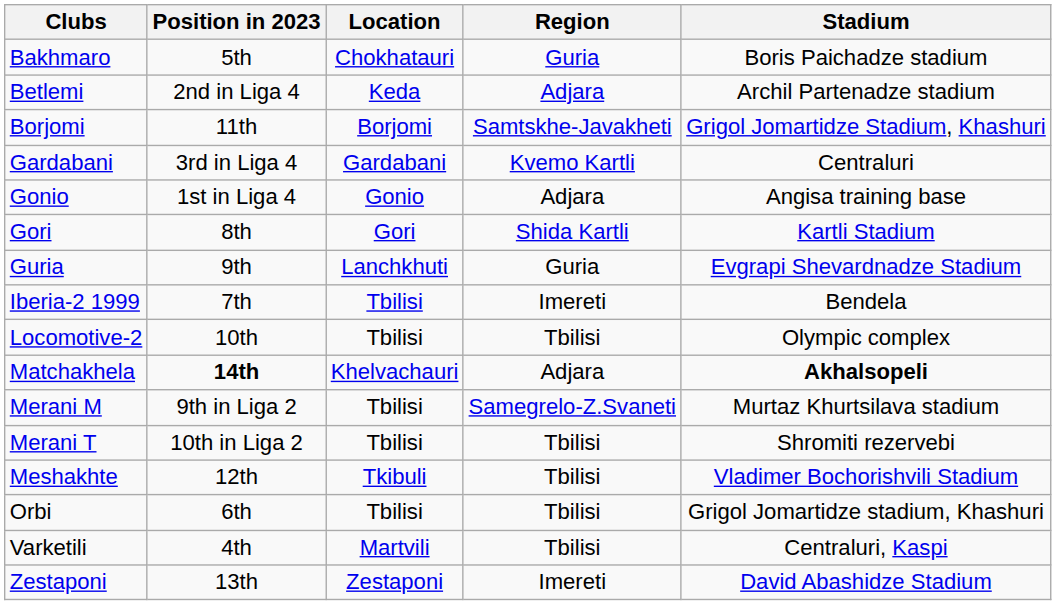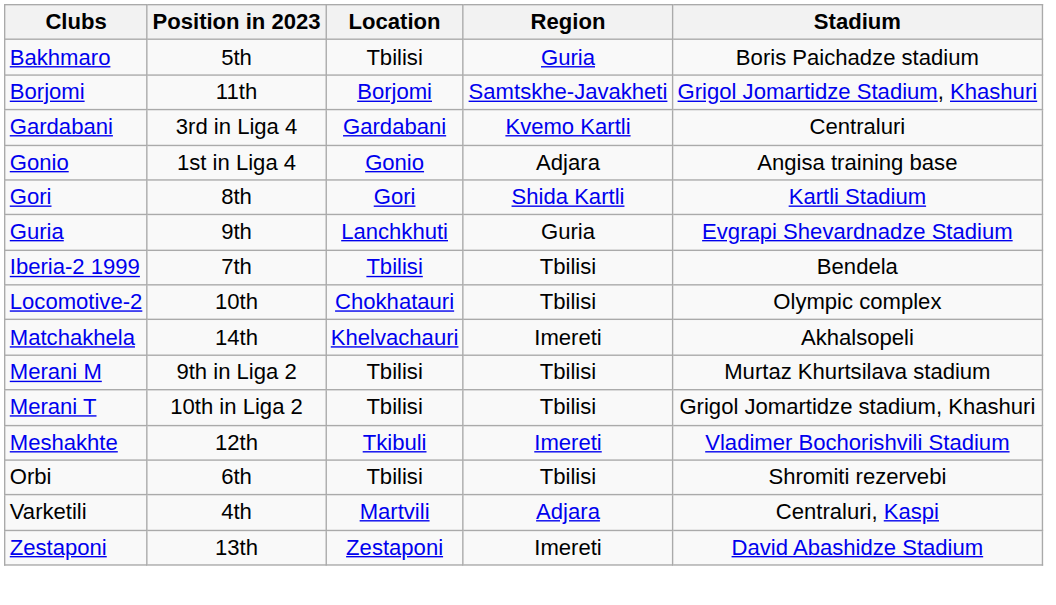 <table class="wikitable sortable" style="text-align:center;">
 <tr>
 <th>Clubs</th>
 <th>Position in 2023</th>
 <th>Location</th>
 <th>Region</th>
 <th>Stadium</th>
 </tr>
 <tr>
 <td style="text-align:left;"><a href='#'>Bakhmaro</a></td>
 <td>5th</td>
-<td><a href='#'>Chokhatauri</a></td>
+<td>Tbilisi</td>
 <td><a href='#'>Guria</a></td>
 <td>Boris Paichadze stadium</td>
-</tr>
-<tr>
-<td style="text-align:left;"><a href='#'>Betlemi</a></td>
-<td>2nd in Liga 4</td>
-<td><a href='#'>Keda</a></td>
-<td><a href='#'>Adjara</a></td>
-<td>Archil Partenadze stadium</td>
 </tr>
 <tr>
 <td style="text-align:left;"><a href='#'>Borjomi</a></td>
 <td>11th</td>
 <td><a href='#'>Borjomi</a></td>
 <td><a href='#'>Samtskhe-Javakheti</a></td>
 <td><a href='#'>Grigol Jomartidze Stadium</a>, <a href='#'>Khashuri</a></td>
 </tr>
 <tr>
 <td style="text-align:left;"><a href='#'>Gardabani</a></td>
 <td>3rd in Liga 4</td>
 <td><a href='#'>Gardabani</a></td>
 <td><a href='#'>Kvemo Kartli</a></td>
 <td>Centraluri</td>
 </tr>
 <tr>
 <td style="text-align:left;"><a href='#'>Gonio</a></td>
 <td>1st in Liga 4</td>
 <td><a href='#'>Gonio</a></td>
 <td>Adjara</td>
 <td>Angisa training base</td>
 </tr>
 <tr>
 <td style="text-align:left;"><a href='#'>Gori</a></td>
 <td>8th</td>
 <td><a href='#'>Gori</a></td>
 <td><a href='#'>Shida Kartli</a></td>
 <td><a href='#'>Kartli Stadium</a></td>
 </tr>
 <tr>
 <td style="text-align:left;"><a href='#'>Guria</a></td>
 <td>9th</td>
 <td><a href='#'>Lanchkhuti</a></td>
 <td>Guria</td>
 <td><a href='#'>Evgrapi Shevardnadze Stadium</a></td>
 </tr>
 <tr>
 <td style="text-align:left;"><a href='#'>Iberia-2 1999</a></td>
 <td>7th</td>
 <td><a href='#'>Tbilisi</a></td>
-<td>Imereti</td>
+<td>Tbilisi</td>
 <td>Bendela</td>
 </tr>
 <tr>
 <td style="text-align:left;"><a href='#'>Locomotive-2</a></td>
 <td>10th</td>
-<td>Tbilisi</td>
+<td><a href='#'>Chokhatauri</a></td>
 <td>Tbilisi</td>
 <td>Olympic complex</td>
 </tr>
 <tr>
 <td style="text-align:left;"><a href='#'>Matchakhela</a></td>
-<td><strong>14th</strong></td>
+<td>14th</td>
 <td><a href='#'>Khelvachauri</a></td>
-<td>Adjara</td>
-<td><strong>Akhalsopeli</strong></td>
+<td>Imereti</td>
+<td>Akhalsopeli</td>
 </tr>
 <tr>
 <td style="text-align:left;"><a href='#'>Merani M</a></td>
 <td>9th in Liga 2</td>
 <td>Tbilisi</td>
-<td><a href='#'>Samegrelo-Z.Svaneti</a></td>
+<td>Tbilisi</td>
 <td>Murtaz Khurtsilava stadium</td>
 </tr>
 <tr>
 <td style="text-align:left;"><a href='#'>Merani T</a></td>
 <td>10th in Liga 2</td>
 <td>Tbilisi</td>
 <td>Tbilisi</td>
-<td>Shromiti rezervebi</td>
+<td>Grigol Jomartidze stadium, Khashuri</td>
 </tr>
 <tr>
 <td style="text-align:left;"><a href='#'>Meshakhte</a></td>
 <td>12th</td>
 <td><a href='#'>Tkibuli</a></td>
-<td>Tbilisi</td>
+<td><a href='#'>Imereti</a></td>
 <td><a href='#'>Vladimer Bochorishvili Stadium</a></td>
 </tr>
 <tr>
 <td style="text-align:left;">Orbi</td>
 <td>6th</td>
 <td>Tbilisi</td>
 <td>Tbilisi</td>
-<td>Grigol Jomartidze stadium, Khashuri</td>
+<td>Shromiti rezervebi</td>
 </tr>
 <tr>
 <td style="text-align:left;">Varketili</td>
 <td>4th</td>
 <td><a href='#'>Martvili</a></td>
-<td>Tbilisi</td>
+<td><a href='#'>Adjara</a></td>
 <td>Centraluri, <a href='#'>Kaspi</a></td>
 </tr>
 <tr>
 <td style="text-align:left;"><a href='#'>Zestaponi</a></td>
 <td>13th</td>
 <td><a href='#'>Zestaponi</a></td>
 <td>Imereti</td>
 <td><a href='#'>David Abashidze Stadium</a></td>
 </tr>
 </table>
